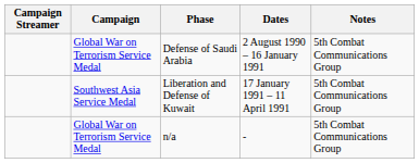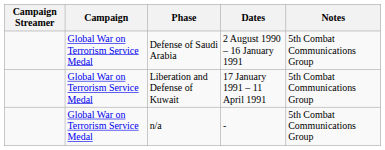 <table class="wikitable">
 <tr style="background:#efefef;">
 <th>Campaign Streamer</th>
 <th>Campaign</th>
 <th>Phase</th>
 <th>Dates</th>
 <th>Notes</th>
 </tr>
 <tr>
 <td></td>
 <td><a href='#'>Global War on Terrorism Service Medal</a></td>
 <td>Defense of Saudi Arabia</td>
 <td>2 August 1990 – 16 January 1991</td>
 <td>5th Combat Communications Group</td>
 </tr>
 <tr>
 <td></td>
-<td><a href='#'>Southwest Asia Service Medal</a></td>
+<td><a href='#'>Global War on Terrorism Service Medal</a></td>
 <td>Liberation and Defense of Kuwait</td>
 <td>17 January 1991 – 11 April 1991</td>
 <td>5th Combat Communications Group</td>
 </tr>
 <tr>
 <td></td>
 <td><a href='#'>Global War on Terrorism Service Medal</a></td>
 <td>n/a</td>
 <td>-</td>
 <td>5th Combat Communications Group</td>
 </tr>
 </table>
